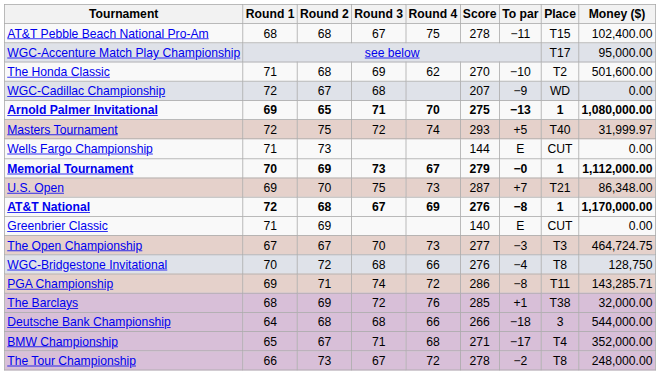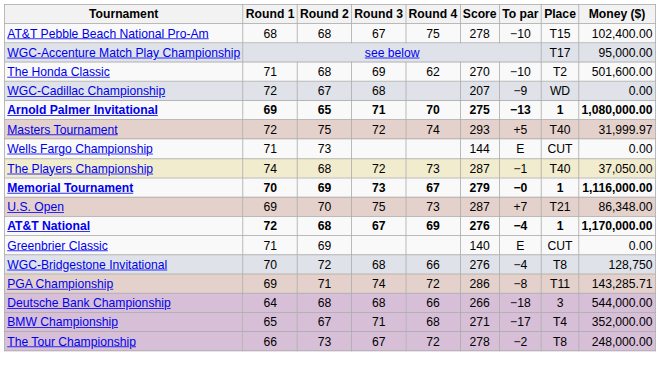 <table class=wikitable style="font-size:95%;text-align:center">
 <tr>
 <th>Tournament</th>
 <th>Round 1</th>
 <th>Round 2</th>
 <th>Round 3</th>
 <th>Round 4</th>
 <th>Score</th>
 <th>To par</th>
 <th>Place</th>
 <th>Money ($)</th>
 </tr>
 <tr>
 <td align=left><a href='#'>AT&T Pebble Beach National Pro-Am</a></td>
 <td>68</td>
 <td>68</td>
 <td>67</td>
 <td>75</td>
 <td>278</td>
-<td>−11</td>
+<td>−10</td>
 <td>T15</td>
 <td align=right>102,400.00</td>
 </tr>
 <tr style="background:#dfe2e9;">
 <td align=left><a href='#'>WGC-Accenture Match Play Championship</a></td>
 <td colspan="6"><a href='#'>see below</a></td>
 <td>T17</td>
 <td align=right>95,000.00</td>
 </tr>
 <tr>
 <td align=left><a href='#'>The Honda Classic</a></td>
 <td>71</td>
 <td>68</td>
 <td>69</td>
 <td>62</td>
 <td>270</td>
 <td>−10</td>
 <td>T2</td>
 <td align=right>501,600.00</td>
 </tr>
 <tr style="background:#dfe2e9;">
 <td align=left><a href='#'>WGC-Cadillac Championship</a></td>
 <td>72</td>
 <td>67</td>
 <td>68</td>
 <td></td>
 <td>207</td>
 <td>−9</td>
 <td>WD</td>
 <td align=right>0.00</td>
 </tr>
 <tr>
 <td align=left><strong><a href='#'>Arnold Palmer Invitational</a></strong></td>
 <td><strong>69</strong></td>
 <td><strong>65</strong></td>
 <td><strong>71</strong></td>
 <td><strong>70</strong></td>
 <td><strong>275</strong></td>
 <td><strong>−13</strong></td>
 <td><strong>1</strong></td>
 <td align=right><strong>1,080,000.00</strong></td>
 </tr>
 <tr style="background:#e5d1cb;">
 <td align=left><a href='#'>Masters Tournament</a></td>
 <td>72</td>
 <td>75</td>
 <td>72</td>
 <td>74</td>
 <td>293</td>
 <td>+5</td>
 <td>T40</td>
 <td align=right>31,999.97</td>
 </tr>
 <tr>
 <td align=left><a href='#'>Wells Fargo Championship</a></td>
 <td>71</td>
 <td>73</td>
 <td></td>
 <td></td>
 <td>144</td>
 <td>E</td>
 <td>CUT</td>
 <td align=right>0.00</td>
 </tr>
+<tr style="background:#f2ecce;">
+<td align=left><a href='#'>The Players Championship</a></td>
+<td>74</td>
+<td>68</td>
+<td>72</td>
+<td>73</td>
+<td>287</td>
+<td>−1</td>
+<td>T40</td>
+<td align=right>37,050.00</td>
+</tr>
 <tr>
 <td align=left><strong><a href='#'>Memorial Tournament</a></strong></td>
 <td><strong>70</strong></td>
 <td><strong>69</strong></td>
 <td><strong>73</strong></td>
 <td><strong>67</strong></td>
 <td><strong>279</strong></td>
 <td><strong>−0</strong></td>
 <td><strong>1</strong></td>
-<td align=right><strong>1,112,000.00</strong></td>
+<td align=right><strong>1,116,000.00</strong></td>
 </tr>
 <tr style="background:#e5d1cb;">
 <td align=left><a href='#'>U.S. Open</a></td>
 <td>69</td>
 <td>70</td>
 <td>75</td>
 <td>73</td>
 <td>287</td>
 <td>+7</td>
 <td>T21</td>
 <td align=right>86,348.00</td>
 </tr>
 <tr>
 <td align=left><strong><a href='#'>AT&T National</a></strong></td>
 <td><strong>72</strong></td>
 <td><strong>68</strong></td>
 <td><strong>67</strong></td>
 <td><strong>69</strong></td>
 <td><strong>276</strong></td>
-<td><strong>−8</strong></td>
+<td><strong>−4</strong></td>
 <td><strong>1</strong></td>
 <td align=right><strong>1,170,000.00</strong></td>
 </tr>
 <tr>
 <td align=left><a href='#'>Greenbrier Classic</a></td>
 <td>71</td>
 <td>69</td>
 <td></td>
 <td></td>
 <td>140</td>
 <td>E</td>
 <td>CUT</td>
 <td align=right>0.00</td>
-</tr>
-<tr style="background:#e5d1cb;">
-<td align=left><a href='#'>The Open Championship</a></td>
-<td>67</td>
-<td>67</td>
-<td>70</td>
-<td>73</td>
-<td>277</td>
-<td>−3</td>
-<td>T3</td>
-<td align=right>464,724.75</td>
 </tr>
 <tr style="background:#dfe2e9;">
 <td align=left><a href='#'>WGC-Bridgestone Invitational</a></td>
 <td>70</td>
 <td>72</td>
 <td>68</td>
 <td>66</td>
 <td>276</td>
 <td>−4</td>
 <td>T8</td>
 <td align=right>128,750</td>
 </tr>
 <tr style="background:#e5d1cb;">
 <td align=left><a href='#'>PGA Championship</a></td>
 <td>69</td>
 <td>71</td>
 <td>74</td>
 <td>72</td>
 <td>286</td>
 <td>−8</td>
 <td>T11</td>
 <td align=right>143,285.71</td>
-</tr>
-<tr style="background:#D8BFD8;">
-<td align=left><a href='#'>The Barclays</a></td>
-<td>68</td>
-<td>69</td>
-<td>72</td>
-<td>76</td>
-<td>285</td>
-<td>+1</td>
-<td>T38</td>
-<td align=right>32,000.00</td>
 </tr>
 <tr style="background:#D8BFD8;">
 <td align=left><a href='#'>Deutsche Bank Championship</a></td>
 <td>64</td>
 <td>68</td>
 <td>68</td>
 <td>66</td>
 <td>266</td>
 <td>−18</td>
 <td>3</td>
 <td align=right>544,000.00</td>
 </tr>
 <tr style="background:#D8BFD8;">
 <td align=left><a href='#'>BMW Championship</a></td>
 <td>65</td>
 <td>67</td>
 <td>71</td>
 <td>68</td>
 <td>271</td>
 <td>−17</td>
 <td>T4</td>
 <td align=right>352,000.00</td>
 </tr>
 <tr style="background:#D8BFD8;">
 <td align=left><a href='#'>The Tour Championship</a></td>
 <td>66</td>
 <td>73</td>
 <td>67</td>
 <td>72</td>
 <td>278</td>
 <td>−2</td>
 <td>T8</td>
 <td align=right>248,000.00</td>
 </tr>
 </table>
